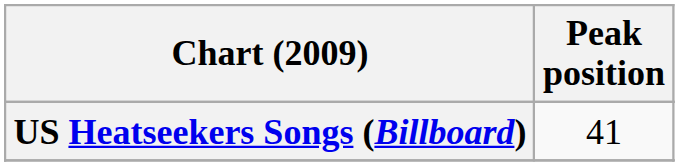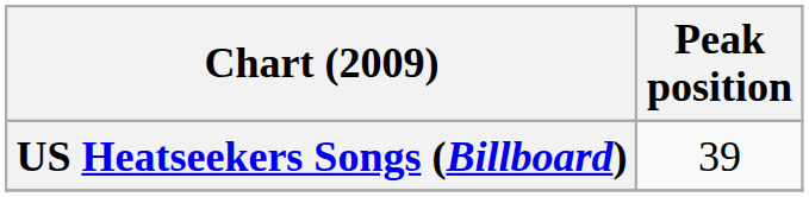 <table class="wikitable plainrowheaders sortable" style="text-align:center;">
 <tr>
 <th scope="col">Chart (2009)</th>
 <th scope="col">Peak<br>position</th>
 </tr>
 <tr>
 </tr>
 <tr>
 <th scope="row">US <a href='#'>Heatseekers Songs</a> (<em><a href='#'>Billboard</a></em>)</th>
-<td>41</td>
+<td>39</td>
 </tr>
 <tr>
 </tr>
 <tr>
 </tr>
 <tr>
 </tr>
 <tr>
 </tr>
 </table>
